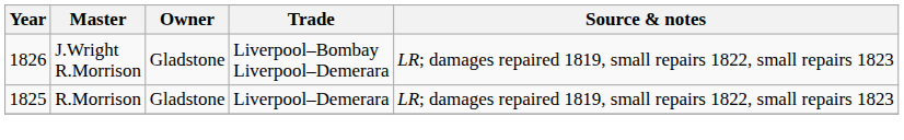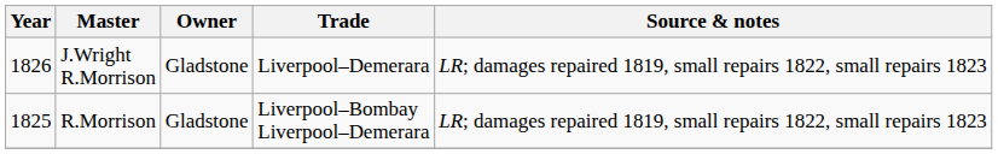 <table class=" wikitable">
 <tr>
 <th>Year</th>
 <th>Master</th>
 <th>Owner</th>
 <th>Trade</th>
 <th>Source & notes</th>
 </tr>
 <tr>
 <td>1826</td>
 <td>J.Wright<br>R.Morrison</td>
 <td>Gladstone</td>
-<td>Liverpool–Bombay<br>Liverpool–Demerara</td>
+<td>Liverpool–Demerara</td>
 <td><em>LR</em>; damages repaired 1819, small repairs 1822, small repairs 1823</td>
 </tr>
 <tr>
 <td>1825</td>
 <td>R.Morrison</td>
 <td>Gladstone</td>
-<td>Liverpool–Demerara</td>
+<td>Liverpool–Bombay<br>Liverpool–Demerara</td>
 <td><em>LR</em>; damages repaired 1819, small repairs 1822, small repairs 1823</td>
 </tr>
 <tr>
 </tr>
 </table>
